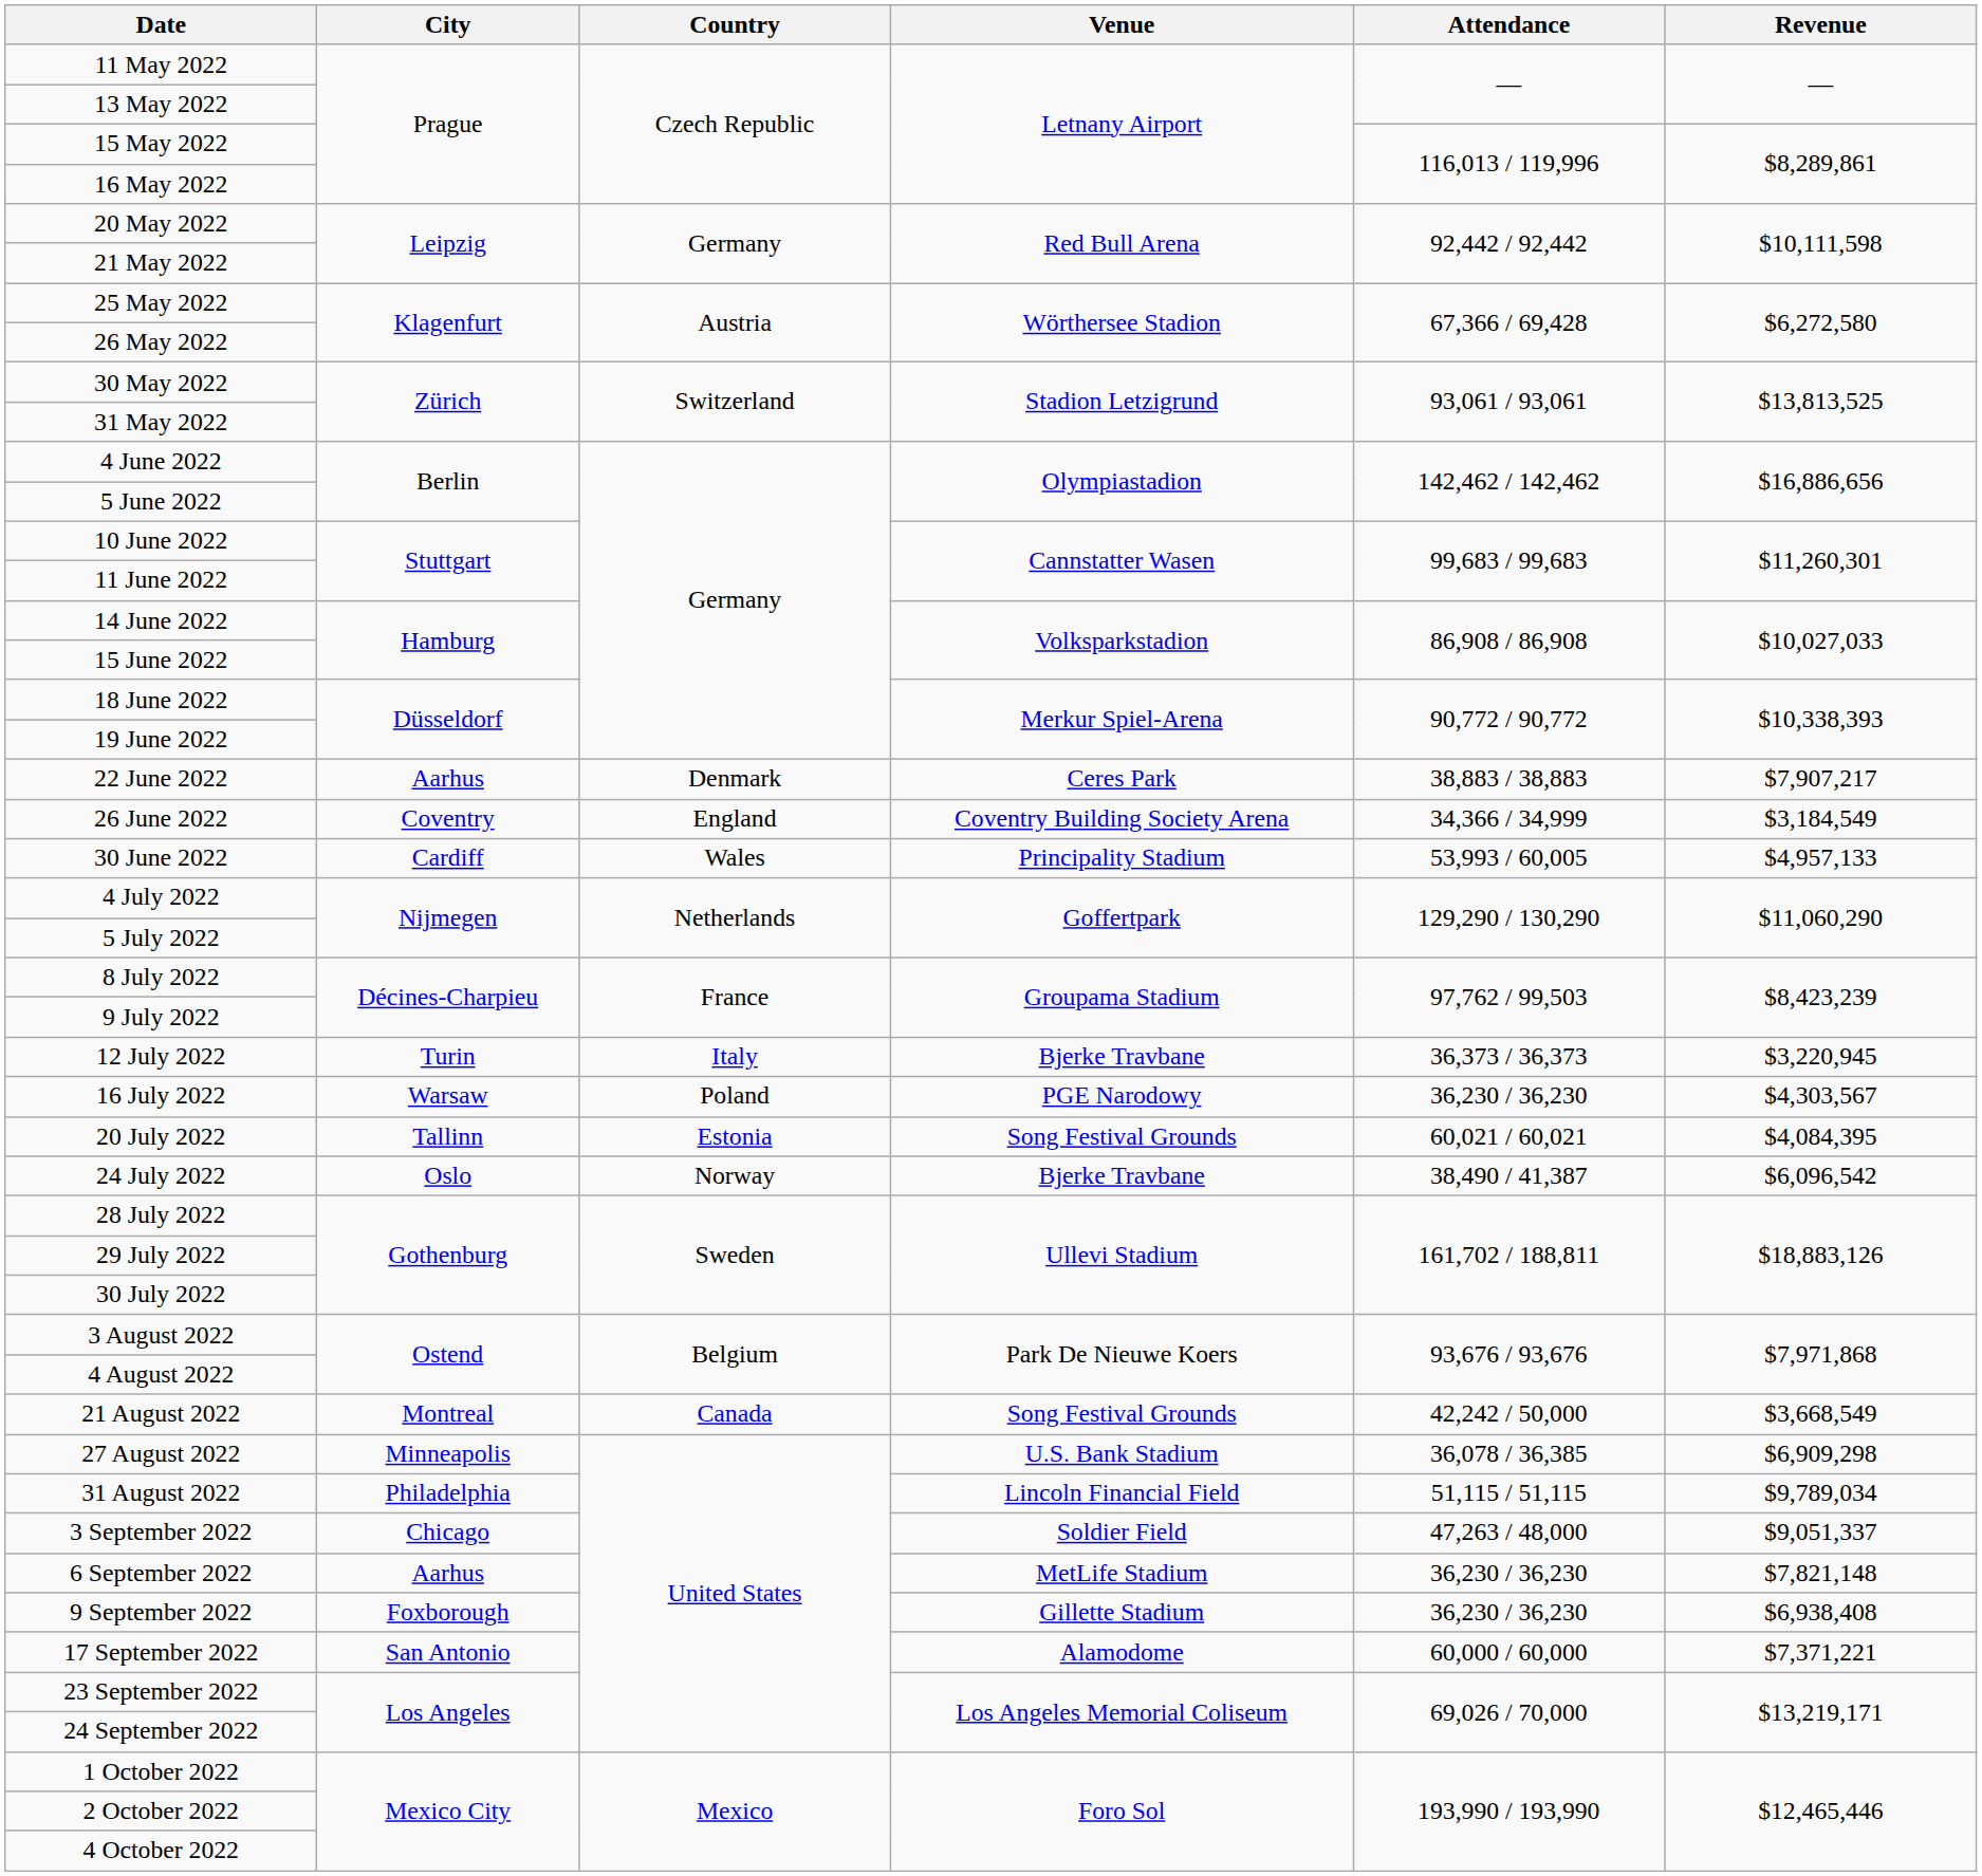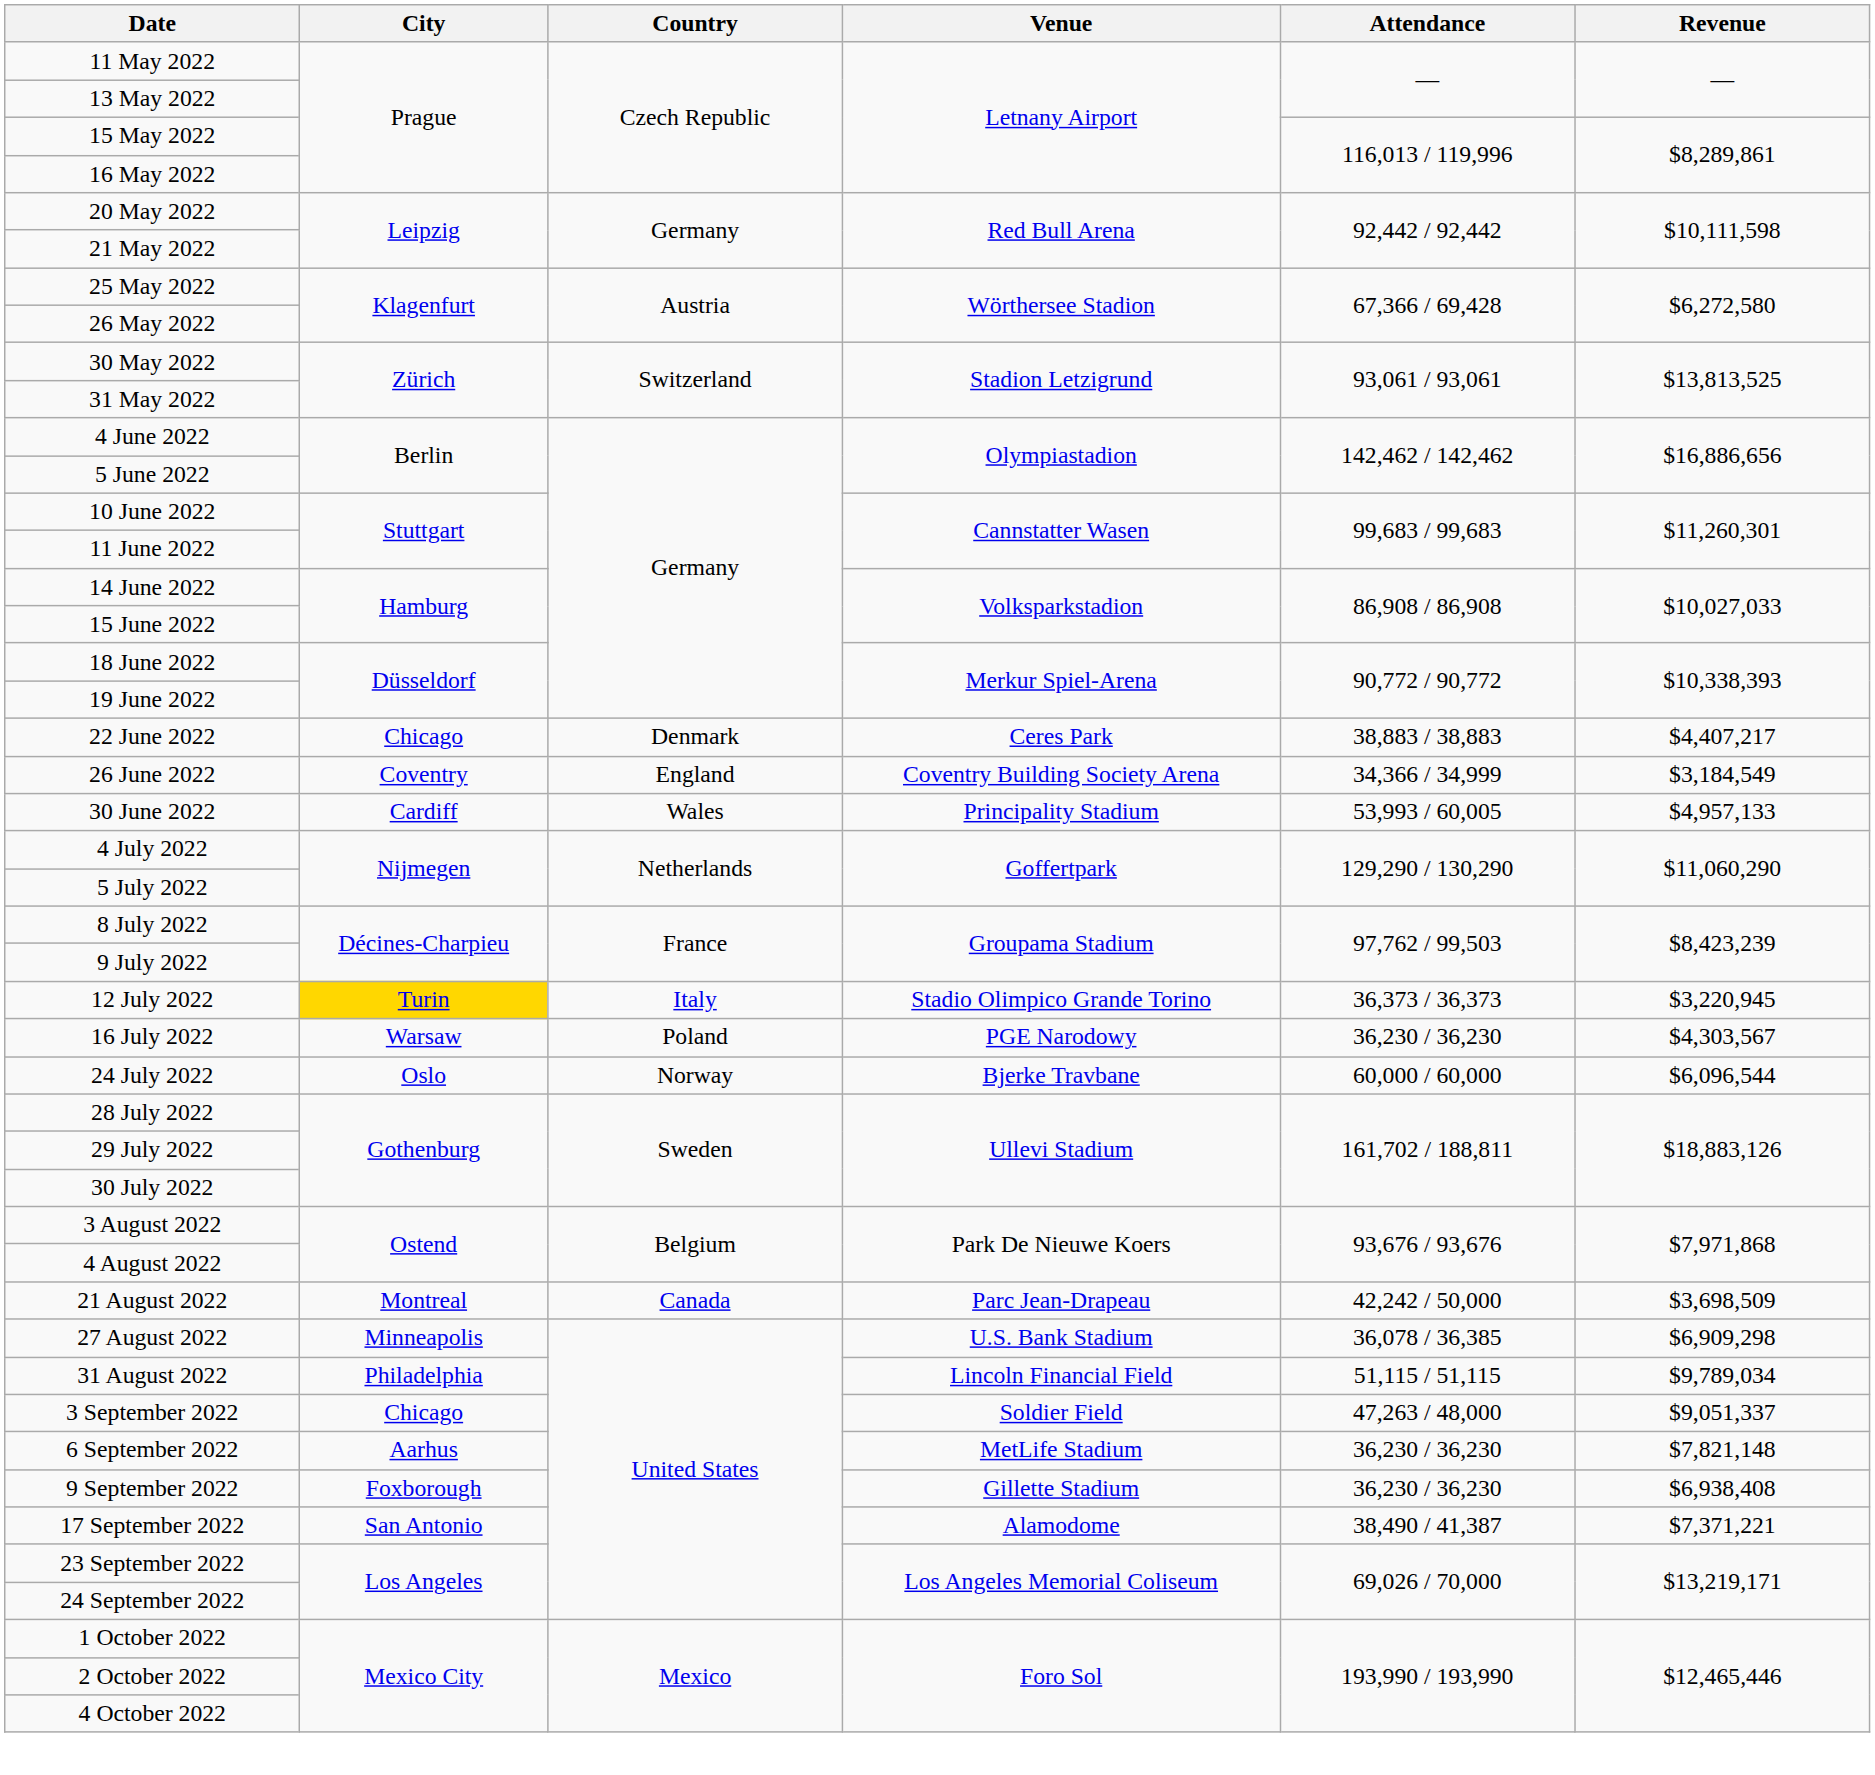 <table class="wikitable" style="text-align:center;">
 <tr>
 <th scope="col" style="width:12em;">Date</th>
 <th scope="col" style="width:10em;">City</th>
 <th scope="col" style="width:12em;">Country</th>
 <th scope="col" style="width:18em;">Venue</th>
 <th scope="col" style="width:12em;">Attendance</th>
 <th scope="col" style="width:12em;">Revenue</th>
 </tr>
 <tr>
 <td>11 May 2022</td>
 <td rowspan="4">Prague</td>
 <td rowspan="4">Czech Republic</td>
 <td rowspan="4"><a href='#'>Letnany Airport</a></td>
 <td rowspan="2">—</td>
 <td rowspan="2">—</td>
 </tr>
 <tr>
 <td>13 May 2022</td>
 </tr>
 <tr>
 <td>15 May 2022</td>
 <td rowspan="2">116,013 / 119,996</td>
 <td rowspan="2">$8,289,861</td>
 </tr>
 <tr>
 <td>16 May 2022</td>
 </tr>
 <tr>
 <td>20 May 2022</td>
 <td rowspan="2"><a href='#'>Leipzig</a></td>
 <td rowspan="2">Germany</td>
 <td rowspan="2"><a href='#'>Red Bull Arena</a></td>
 <td rowspan="2">92,442 / 92,442</td>
 <td rowspan="2">$10,111,598</td>
 </tr>
 <tr>
 <td>21 May 2022</td>
 </tr>
 <tr>
 <td>25 May 2022</td>
 <td rowspan="2"><a href='#'>Klagenfurt</a></td>
 <td rowspan="2">Austria</td>
 <td rowspan="2"><a href='#'>Wörthersee Stadion</a></td>
 <td rowspan="2">67,366 / 69,428</td>
 <td rowspan="2">$6,272,580</td>
 </tr>
 <tr>
 <td>26 May 2022</td>
 </tr>
 <tr>
 <td>30 May 2022</td>
 <td rowspan="2"><a href='#'>Zürich</a></td>
 <td rowspan="2">Switzerland</td>
 <td rowspan="2"><a href='#'>Stadion Letzigrund</a></td>
 <td rowspan="2">93,061 / 93,061</td>
 <td rowspan="2">$13,813,525</td>
 </tr>
 <tr>
 <td>31 May 2022</td>
 </tr>
 <tr>
 <td>4 June 2022</td>
 <td rowspan="2">Berlin</td>
 <td rowspan="8">Germany</td>
 <td rowspan="2"><a href='#'>Olympiastadion</a></td>
 <td rowspan="2">142,462 / 142,462</td>
 <td rowspan="2">$16,886,656</td>
 </tr>
 <tr>
 <td>5 June 2022</td>
 </tr>
 <tr>
 <td>10 June 2022</td>
 <td rowspan="2"><a href='#'>Stuttgart</a></td>
 <td rowspan="2"><a href='#'>Cannstatter Wasen</a></td>
 <td rowspan="2">99,683 / 99,683</td>
 <td rowspan="2">$11,260,301</td>
 </tr>
 <tr>
 <td>11 June 2022</td>
 </tr>
 <tr>
 <td>14 June 2022</td>
 <td rowspan="2"><a href='#'>Hamburg</a></td>
 <td rowspan="2"><a href='#'>Volksparkstadion</a></td>
 <td rowspan="2">86,908 / 86,908</td>
 <td rowspan="2">$10,027,033</td>
 </tr>
 <tr>
 <td>15 June 2022</td>
 </tr>
 <tr>
 <td>18 June 2022</td>
 <td rowspan="2"><a href='#'>Düsseldorf</a></td>
 <td rowspan="2"><a href='#'>Merkur Spiel-Arena</a></td>
 <td rowspan="2">90,772 / 90,772</td>
 <td rowspan="2">$10,338,393</td>
 </tr>
 <tr>
 <td>19 June 2022</td>
 </tr>
 <tr>
 <td>22 June 2022</td>
-<td><a href='#'>Aarhus</a></td>
+<td><a href='#'>Chicago</a></td>
 <td>Denmark</td>
 <td><a href='#'>Ceres Park</a></td>
 <td>38,883 / 38,883</td>
-<td>$7,907,217</td>
+<td>$4,407,217</td>
 </tr>
 <tr>
 <td>26 June 2022</td>
 <td><a href='#'>Coventry</a></td>
 <td>England</td>
 <td><a href='#'>Coventry Building Society Arena</a></td>
 <td>34,366 / 34,999</td>
 <td>$3,184,549</td>
 </tr>
 <tr>
 <td>30 June 2022</td>
 <td><a href='#'>Cardiff</a></td>
 <td>Wales</td>
 <td><a href='#'>Principality Stadium</a></td>
 <td>53,993 / 60,005</td>
 <td>$4,957,133</td>
 </tr>
 <tr>
 <td>4 July 2022</td>
 <td rowspan="2"><a href='#'>Nijmegen</a></td>
 <td rowspan="2">Netherlands</td>
 <td rowspan="2"><a href='#'>Goffertpark</a></td>
 <td rowspan="2">129,290 / 130,290</td>
 <td rowspan="2">$11,060,290</td>
 </tr>
 <tr>
 <td>5 July 2022</td>
 </tr>
 <tr>
 <td>8 July 2022</td>
 <td rowspan="2"><a href='#'>Décines-Charpieu</a></td>
 <td rowspan="2">France</td>
 <td rowspan="2"><a href='#'>Groupama Stadium</a></td>
 <td rowspan="2">97,762 / 99,503</td>
 <td rowspan="2">$8,423,239</td>
 </tr>
 <tr>
 <td>9 July 2022</td>
 </tr>
 <tr>
 <td>12 July 2022</td>
-<td><a href='#'>Turin</a></td>
+<td style="background: gold;"><a href='#'>Turin</a></td>
 <td><a href='#'>Italy</a></td>
-<td><a href='#'>Bjerke Travbane</a></td>
+<td><a href='#'>Stadio Olimpico Grande Torino</a></td>
 <td>36,373 / 36,373</td>
 <td>$3,220,945</td>
 </tr>
 <tr>
 <td>16 July 2022</td>
 <td><a href='#'>Warsaw</a></td>
 <td>Poland</td>
 <td><a href='#'>PGE Narodowy</a></td>
 <td>36,230 / 36,230</td>
 <td>$4,303,567</td>
 </tr>
 <tr>
-<td>20 July 2022</td>
-<td><a href='#'>Tallinn</a></td>
-<td><a href='#'>Estonia</a></td>
-<td><a href='#'>Song Festival Grounds</a></td>
-<td>60,021 / 60,021</td>
-<td>$4,084,395</td>
-</tr>
-<tr>
 <td>24 July 2022</td>
 <td><a href='#'>Oslo</a></td>
 <td>Norway</td>
 <td><a href='#'>Bjerke Travbane</a></td>
-<td>38,490 / 41,387</td>
-<td>$6,096,542</td>
+<td>60,000 / 60,000</td>
+<td>$6,096,544</td>
 </tr>
 <tr>
 <td>28 July 2022</td>
 <td rowspan="3"><a href='#'>Gothenburg</a></td>
 <td rowspan="3">Sweden</td>
 <td rowspan="3"><a href='#'>Ullevi Stadium</a></td>
 <td rowspan="3">161,702 / 188,811</td>
 <td rowspan="3">$18,883,126</td>
 </tr>
 <tr>
 <td>29 July 2022</td>
 </tr>
 <tr>
 <td>30 July 2022</td>
 </tr>
 <tr>
 <td>3 August 2022</td>
 <td rowspan="2"><a href='#'>Ostend</a></td>
 <td rowspan="2">Belgium</td>
 <td rowspan="2">Park De Nieuwe Koers</td>
 <td rowspan="2">93,676 / 93,676</td>
 <td rowspan="2">$7,971,868</td>
 </tr>
 <tr>
 <td>4 August 2022</td>
 </tr>
 <tr>
 <td>21 August 2022</td>
 <td><a href='#'>Montreal</a></td>
 <td><a href='#'>Canada</a></td>
-<td><a href='#'>Song Festival Grounds</a></td>
+<td><a href='#'>Parc Jean-Drapeau</a></td>
 <td>42,242 / 50,000</td>
-<td>$3,668,549</td>
+<td>$3,698,509</td>
 </tr>
 <tr>
 <td>27 August 2022</td>
 <td><a href='#'>Minneapolis</a></td>
 <td rowspan="8"><a href='#'>United States</a></td>
 <td><a href='#'>U.S. Bank Stadium</a></td>
 <td>36,078 / 36,385</td>
 <td>$6,909,298</td>
 </tr>
 <tr>
 <td>31 August 2022</td>
 <td><a href='#'>Philadelphia</a></td>
 <td><a href='#'>Lincoln Financial Field</a></td>
 <td>51,115 / 51,115</td>
 <td>$9,789,034</td>
 </tr>
 <tr>
 <td>3 September 2022</td>
 <td><a href='#'>Chicago</a></td>
 <td><a href='#'>Soldier Field</a></td>
 <td>47,263 / 48,000</td>
 <td>$9,051,337</td>
 </tr>
 <tr>
 <td>6 September 2022</td>
 <td><a href='#'>Aarhus</a></td>
 <td><a href='#'>MetLife Stadium</a></td>
 <td>36,230 / 36,230</td>
 <td>$7,821,148</td>
 </tr>
 <tr>
 <td>9 September 2022</td>
 <td><a href='#'>Foxborough</a></td>
 <td><a href='#'>Gillette Stadium</a></td>
 <td>36,230 / 36,230</td>
 <td>$6,938,408</td>
 </tr>
 <tr>
 <td>17 September 2022</td>
 <td><a href='#'>San Antonio</a></td>
 <td><a href='#'>Alamodome</a></td>
-<td>60,000 / 60,000</td>
+<td>38,490 / 41,387</td>
 <td>$7,371,221</td>
 </tr>
 <tr>
 <td>23 September 2022</td>
 <td rowspan="2"><a href='#'>Los Angeles</a></td>
 <td rowspan="2"><a href='#'>Los Angeles Memorial Coliseum</a></td>
 <td rowspan="2">69,026 / 70,000</td>
 <td rowspan="2">$13,219,171</td>
 </tr>
 <tr>
 <td>24 September 2022</td>
 </tr>
 <tr>
 <td>1 October 2022</td>
 <td rowspan="3"><a href='#'>Mexico City</a></td>
 <td rowspan="3"><a href='#'>Mexico</a></td>
 <td rowspan="3"><a href='#'>Foro Sol</a></td>
 <td rowspan="3">193,990 / 193,990</td>
 <td rowspan="3">$12,465,446</td>
 </tr>
 <tr>
 <td>2 October 2022</td>
 </tr>
 <tr>
 <td>4 October 2022</td>
 </tr>
 </table>
